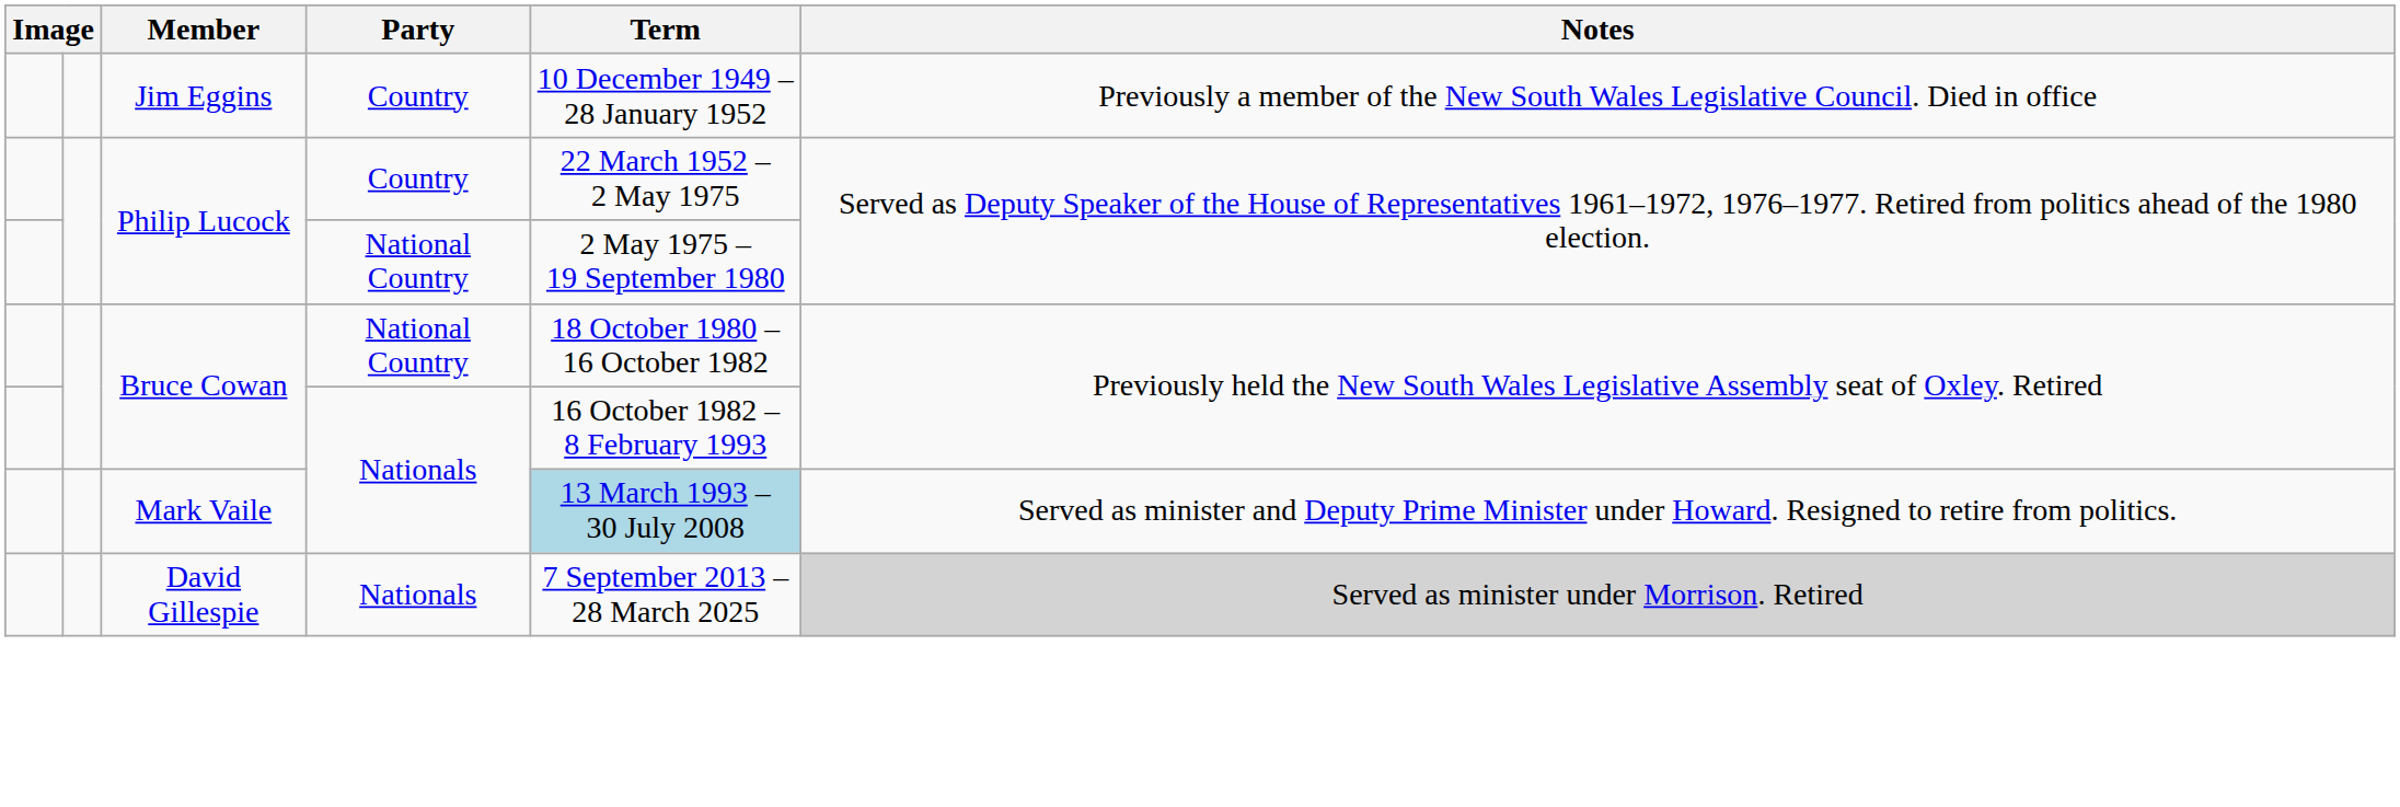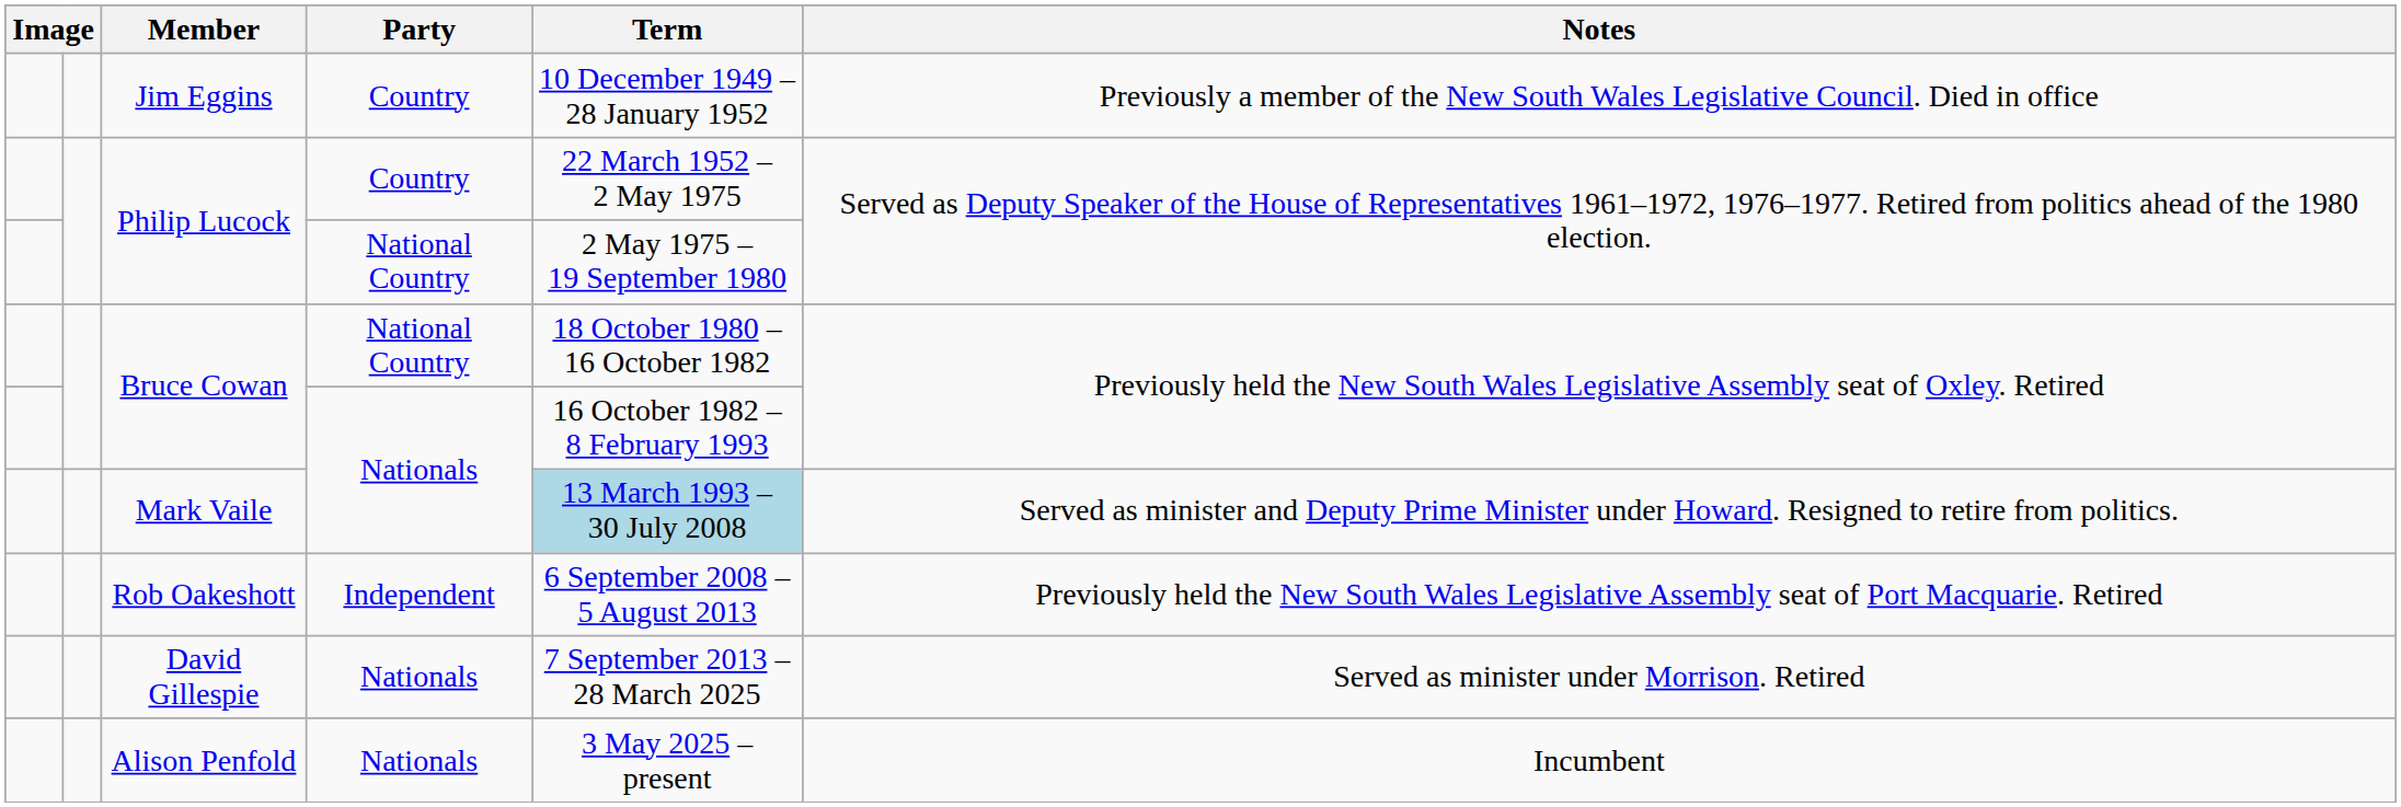 <table class=wikitable style="text-align:center">
 <tr>
 <th colspan=2>Image</th>
 <th>Member</th>
 <th>Party</th>
 <th>Term</th>
 <th>Notes</th>
 </tr>
 <tr>
 <td> </td>
 <td></td>
 <td><a href='#'>Jim Eggins</a><br></td>
 <td><a href='#'>Country</a></td>
 <td nowrap><a href='#'>10 December 1949</a> –<br>28 January 1952</td>
 <td>Previously a member of the <a href='#'>New South Wales Legislative Council</a>. Died in office</td>
 </tr>
 <tr>
 <td> </td>
 <td rowspan=2></td>
 <td rowspan=2><a href='#'>Philip Lucock</a><br></td>
 <td><a href='#'>Country</a></td>
 <td nowrap><a href='#'>22 March 1952</a> –<br>2 May 1975</td>
 <td rowspan=2>Served as <a href='#'>Deputy Speaker of the House of Representatives</a> 1961–1972, 1976–1977. Retired from politics ahead of the 1980 election.</td>
 </tr>
 <tr>
 <td> </td>
 <td><a href='#'>National Country</a></td>
 <td nowrap>2 May 1975 –<br><a href='#'>19 September 1980</a></td>
 </tr>
 <tr>
 <td> </td>
 <td rowspan=2></td>
 <td rowspan=2><a href='#'>Bruce Cowan</a><br></td>
 <td><a href='#'>National Country</a></td>
 <td nowrap><a href='#'>18 October 1980</a> –<br>16 October 1982</td>
 <td rowspan=2>Previously held the <a href='#'>New South Wales Legislative Assembly</a> seat of <a href='#'>Oxley</a>. Retired</td>
 </tr>
 <tr>
 <td> </td>
 <td rowspan="2"><a href='#'>Nationals</a></td>
 <td nowrap>16 October 1982 –<br><a href='#'>8 February 1993</a></td>
 </tr>
 <tr>
 <td> </td>
 <td></td>
 <td><a href='#'>Mark Vaile</a><br></td>
 <td nowrap style="background: lightblue;"><a href='#'>13 March 1993</a> –<br>30 July 2008</td>
 <td>Served as minister and <a href='#'>Deputy Prime Minister</a> under <a href='#'>Howard</a>. Resigned to retire from politics.</td>
 </tr>
 <tr>
 <td> </td>
 <td></td>
+<td><a href='#'>Rob Oakeshott</a><br></td>
+<td><a href='#'>Independent</a></td>
+<td nowrap><a href='#'>6 September 2008</a> –<br><a href='#'>5 August 2013</a></td>
+<td>Previously held the <a href='#'>New South Wales Legislative Assembly</a> seat of <a href='#'>Port Macquarie</a>. Retired</td>
+</tr>
+<tr>
+<td> </td>
+<td></td>
 <td><a href='#'>David Gillespie</a><br></td>
 <td><a href='#'>Nationals</a></td>
 <td nowrap><a href='#'>7 September 2013</a> –<br>28 March 2025</td>
-<td style="background: lightgrey;">Served as minister under <a href='#'>Morrison</a>. Retired</td>
+<td>Served as minister under <a href='#'>Morrison</a>. Retired</td>
+</tr>
+<tr>
+<td> </td>
+<td></td>
+<td><a href='#'>Alison Penfold</a></td>
+<td><a href='#'>Nationals</a></td>
+<td nowrap><a href='#'>3 May 2025</a> –<br>present</td>
+<td>Incumbent</td>
 </tr>
 </table>
